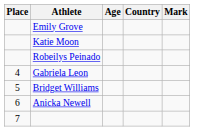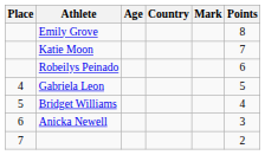 <table class="wikitable mw-datatable sortable">
 <tr>
 <th>Place</th>
 <th>Athlete</th>
 <th>Age</th>
 <th>Country</th>
 <th>Mark</th>
+<th>Points</th>
 </tr>
 <tr>
 <td align=center></td>
 <td><a href='#'>Emily Grove</a></td>
 <td></td>
 <td></td>
 <td></td>
+<td align=center>8</td>
 </tr>
 <tr>
 <td align=center></td>
 <td><a href='#'>Katie Moon</a></td>
 <td></td>
 <td></td>
 <td></td>
+<td align=center>7</td>
 </tr>
 <tr>
 <td align=center></td>
 <td><a href='#'>Robeilys Peinado</a></td>
 <td></td>
 <td></td>
 <td></td>
+<td align=center>6</td>
 </tr>
 <tr>
 <td align=center>4</td>
 <td><a href='#'>Gabriela Leon</a></td>
 <td></td>
 <td></td>
 <td></td>
+<td align=center>5</td>
 </tr>
 <tr>
 <td align=center>5</td>
 <td><a href='#'>Bridget Williams</a></td>
 <td></td>
 <td></td>
 <td></td>
+<td align=center>4</td>
 </tr>
 <tr>
 <td align=center>6</td>
 <td><a href='#'>Anicka Newell</a></td>
 <td></td>
 <td></td>
 <td></td>
+<td align=center>3</td>
 </tr>
 <tr>
 <td align=center>7</td>
 <td></td>
 <td></td>
 <td></td>
 <td></td>
+<td align=center>2</td>
 </tr>
 </table>
